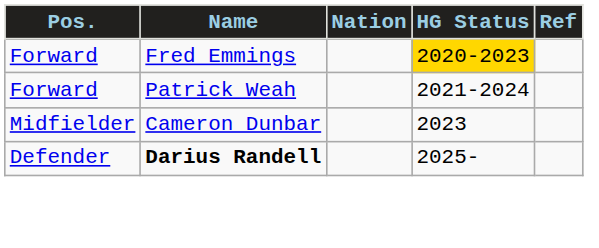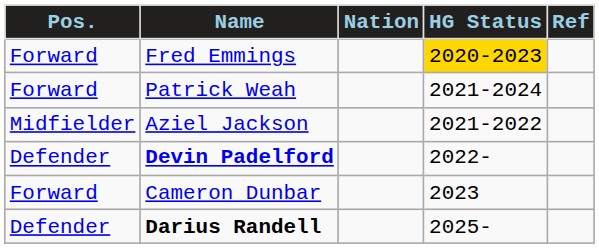 <table class="wikitable sortable" style="text-align:center;">
 <tr>
 <th style="background:#21201E;color:#9BCEE3;border:1px solid #E1E2DD;" scope="col">Pos.</th>
 <th style="background:#21201E;color:#9BCEE3;border:1px solid #E1E2DD;" scope="col">Name</th>
 <th style="background:#21201E;color:#9BCEE3;border:1px solid #E1E2DD;" scope="col">Nation</th>
 <th style="background:#21201E;color:#9BCEE3;border:1px solid #E1E2DD;" scope="col">HG Status</th>
 <th style="background:#21201E;color:#9BCEE3;border:1px solid #E1E2DD;" scope="col">Ref</th>
 </tr>
 <tr>
 <td style="text-align:left;"><a href='#'>Forward</a></td>
 <td style="text-align:left;"><a href='#'>Fred Emmings</a></td>
 <td style="text-align:left;"></td>
 <td style="background: gold; text-align:left;">2020-2023</td>
 <td></td>
 </tr>
 <tr>
 <td style="text-align:left;"><a href='#'>Forward</a></td>
 <td style="text-align:left;"><a href='#'>Patrick Weah</a></td>
 <td style="text-align:left;"></td>
 <td style="text-align:left;">2021-2024</td>
 <td></td>
 </tr>
 <tr>
 <td style="text-align:left;"><a href='#'>Midfielder</a></td>
+<td style="text-align:left;"><a href='#'>Aziel Jackson</a></td>
+<td style="text-align:left;"></td>
+<td style="text-align:left;">2021-2022</td>
+<td></td>
+</tr>
+<tr>
+<td style="text-align:left;"><a href='#'>Defender</a></td>
+<td style="text-align:left;"><strong><a href='#'>Devin Padelford</a></strong></td>
+<td style="text-align:left;"></td>
+<td style="text-align:left;">2022-</td>
+<td></td>
+</tr>
+<tr>
+<td style="text-align:left;"><a href='#'>Forward</a></td>
 <td style="text-align:left;"><a href='#'>Cameron Dunbar</a></td>
 <td style="text-align:left;"></td>
 <td style="text-align:left;">2023</td>
 <td></td>
 </tr>
 <tr>
 <td style="text-align:left;"><a href='#'>Defender</a></td>
 <td style="text-align:left;"><strong>Darius Randell</strong></td>
 <td style="text-align:left;"></td>
 <td style="text-align:left;">2025-</td>
 <td></td>
 </tr>
 </table>
